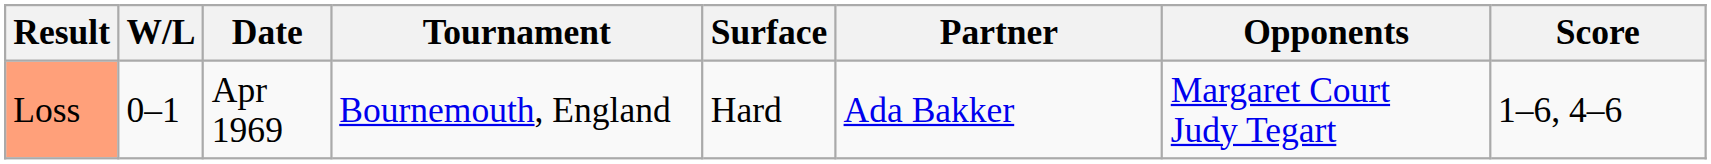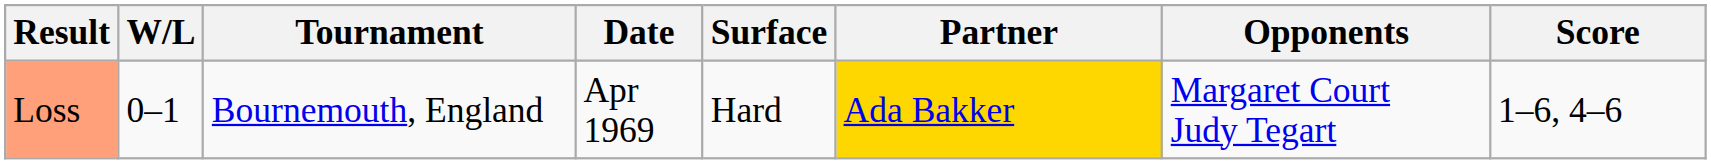 <table class="sortable wikitable">
 <tr>
 <th style="width:40px">Result</th>
 <th style="width:30px" class="unsortable">W/L</th>
+<th style="width:160px">Tournament</th>
 <th style="width:50px">Date</th>
-<th style="width:160px">Tournament</th>
 <th style="width:50px">Surface</th>
 <th style="width:140px">Partner</th>
 <th style="width:140px">Opponents</th>
 <th style="width:90px" class="unsortable">Score</th>
 </tr>
 <tr>
 <td style="background:#ffa07a;">Loss</td>
 <td>0–1</td>
+<td><a href='#'>Bournemouth</a>, England</td>
 <td>Apr 1969</td>
-<td><a href='#'>Bournemouth</a>, England</td>
 <td>Hard</td>
-<td> <a href='#'>Ada Bakker</a></td>
+<td style="background: gold;"> <a href='#'>Ada Bakker</a></td>
 <td> <a href='#'>Margaret Court</a><br> <a href='#'>Judy Tegart</a></td>
 <td>1–6, 4–6</td>
 </tr>
 </table>
